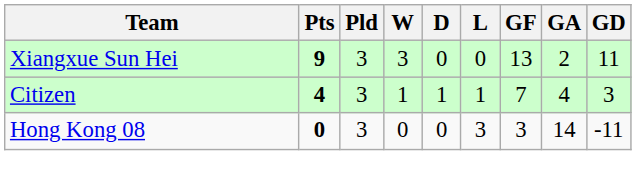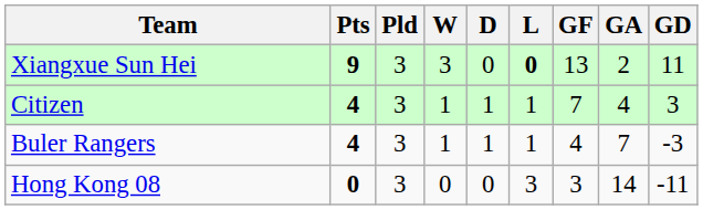 <table class="wikitable" style="text-align: center;">
 <tr>
 <th width="200">Team</th>
 <th width="20" abbr="Points">Pts</th>
 <th width="20" abbr="Played">Pld</th>
 <th width="20" abbr="Won">W</th>
 <th width="20" abbr="Drawn">D</th>
 <th width="20" abbr="Lost">L</th>
 <th width="20" abbr="Goals for">GF</th>
 <th width="20" abbr="Goals against">GA</th>
 <th width="20" abbr="Goal difference">GD</th>
 </tr>
 <tr style="background: #ccffcc;">
 <td style="text-align:left;"><a href='#'>Xiangxue Sun Hei</a></td>
 <td><strong>9</strong></td>
 <td>3</td>
 <td>3</td>
 <td>0</td>
-<td>0</td>
+<td><strong>0</strong></td>
 <td>13</td>
 <td>2</td>
 <td>11</td>
 </tr>
 <tr style="background: #ccffcc;">
 <td style="text-align:left;"><a href='#'>Citizen</a></td>
 <td><strong>4</strong></td>
 <td>3</td>
 <td>1</td>
 <td>1</td>
 <td>1</td>
 <td>7</td>
 <td>4</td>
 <td>3</td>
 </tr>
 <tr>
+<td style="text-align:left;"><a href='#'>Buler Rangers</a></td>
+<td><strong>4</strong></td>
+<td>3</td>
+<td>1</td>
+<td>1</td>
+<td>1</td>
+<td>4</td>
+<td>7</td>
+<td>-3</td>
+</tr>
+<tr>
 <td style="text-align:left;"><a href='#'>Hong Kong 08</a></td>
 <td><strong>0</strong></td>
 <td>3</td>
 <td>0</td>
 <td>0</td>
 <td>3</td>
 <td>3</td>
 <td>14</td>
 <td>-11</td>
 </tr>
 </table>
